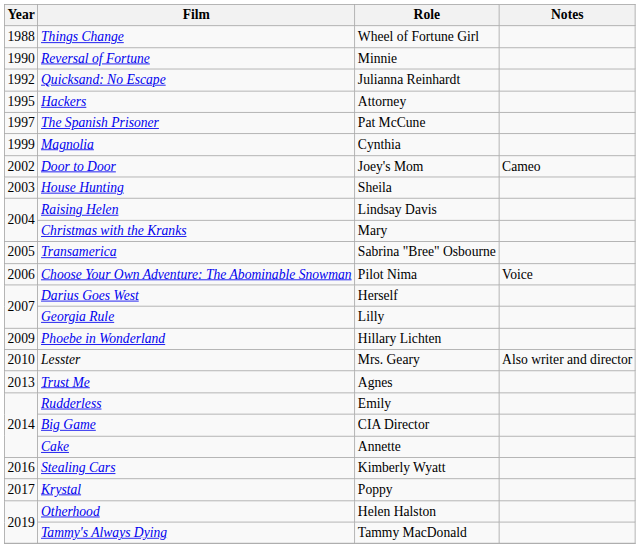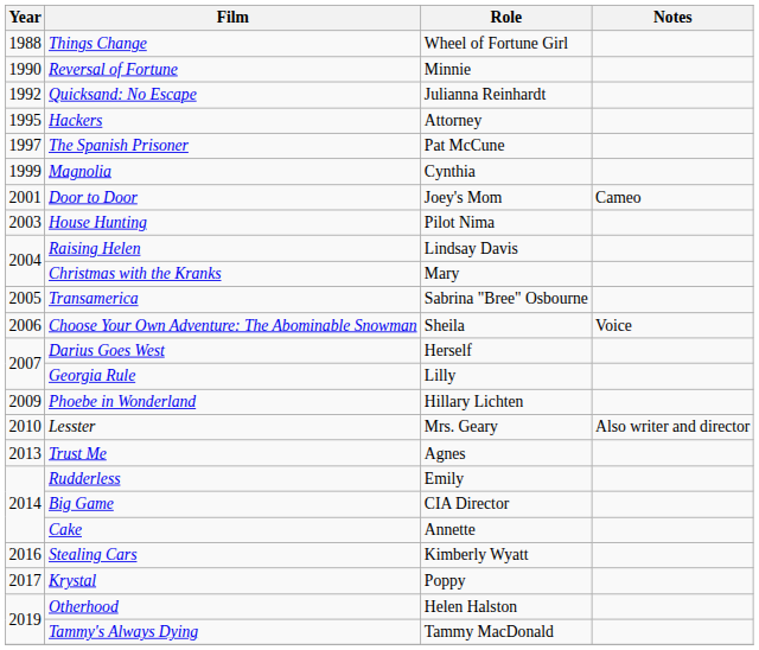 <table class="wikitable sortable">
 <tr>
 <th>Year</th>
 <th>Film</th>
 <th>Role</th>
 <th class="unsortable">Notes</th>
 </tr>
 <tr>
 <td>1988</td>
 <td><em><a href='#'>Things Change</a></em></td>
 <td>Wheel of Fortune Girl</td>
 <td></td>
 </tr>
 <tr>
 <td>1990</td>
 <td><em><a href='#'>Reversal of Fortune</a></em></td>
 <td>Minnie</td>
 <td></td>
 </tr>
 <tr>
 <td>1992</td>
 <td><em><a href='#'>Quicksand: No Escape</a></em></td>
 <td>Julianna Reinhardt</td>
 <td></td>
 </tr>
 <tr>
 <td>1995</td>
 <td><em><a href='#'>Hackers</a></em></td>
 <td>Attorney</td>
 <td></td>
 </tr>
 <tr>
 <td>1997</td>
 <td><em><a href='#'>The Spanish Prisoner</a></em></td>
 <td>Pat McCune</td>
 <td></td>
 </tr>
 <tr>
 <td>1999</td>
 <td><em><a href='#'>Magnolia</a></em></td>
 <td>Cynthia</td>
 <td></td>
 </tr>
 <tr>
-<td>2002</td>
+<td>2001</td>
 <td><em><a href='#'>Door to Door</a></em></td>
 <td>Joey's Mom</td>
 <td>Cameo</td>
 </tr>
 <tr>
 <td>2003</td>
 <td><em><a href='#'>House Hunting</a></em></td>
-<td>Sheila</td>
+<td>Pilot Nima</td>
 <td></td>
 </tr>
 <tr>
 <td rowspan="2">2004</td>
 <td><em><a href='#'>Raising Helen</a></em></td>
 <td>Lindsay Davis</td>
 <td></td>
 </tr>
 <tr>
 <td><em><a href='#'>Christmas with the Kranks</a></em></td>
 <td>Mary</td>
 <td></td>
 </tr>
 <tr>
 <td>2005</td>
 <td><em><a href='#'>Transamerica</a></em></td>
 <td>Sabrina "Bree" Osbourne</td>
 <td></td>
 </tr>
 <tr>
 <td>2006</td>
 <td><em><a href='#'>Choose Your Own Adventure: The Abominable Snowman</a></em></td>
-<td>Pilot Nima</td>
+<td>Sheila</td>
 <td>Voice</td>
 </tr>
 <tr>
 <td rowspan="2">2007</td>
 <td><em><a href='#'>Darius Goes West</a></em></td>
 <td>Herself</td>
 <td></td>
 </tr>
 <tr>
 <td><em><a href='#'>Georgia Rule</a></em></td>
 <td>Lilly</td>
 <td></td>
 </tr>
 <tr>
 <td>2009</td>
 <td><em><a href='#'>Phoebe in Wonderland</a></em></td>
 <td>Hillary Lichten</td>
 <td></td>
 </tr>
 <tr>
 <td>2010</td>
 <td><em>Lesster</em></td>
 <td>Mrs. Geary</td>
 <td>Also writer and director</td>
 </tr>
 <tr>
 <td>2013</td>
 <td><em><a href='#'>Trust Me</a></em></td>
 <td>Agnes</td>
 <td></td>
 </tr>
 <tr>
 <td rowspan="3">2014</td>
 <td><em><a href='#'>Rudderless</a></em></td>
 <td>Emily</td>
 <td></td>
 </tr>
 <tr>
 <td><em><a href='#'>Big Game</a></em></td>
 <td>CIA Director</td>
 <td></td>
 </tr>
 <tr>
 <td><em><a href='#'>Cake</a></em></td>
 <td>Annette</td>
 <td></td>
 </tr>
 <tr>
 <td>2016</td>
 <td><em><a href='#'>Stealing Cars</a></em></td>
 <td>Kimberly Wyatt</td>
 <td></td>
 </tr>
 <tr>
 <td>2017</td>
 <td><em><a href='#'>Krystal</a></em></td>
 <td>Poppy</td>
 <td></td>
 </tr>
 <tr>
 <td rowspan="2">2019</td>
 <td><em><a href='#'>Otherhood</a></em></td>
 <td>Helen Halston</td>
 <td></td>
 </tr>
 <tr>
 <td><em><a href='#'>Tammy's Always Dying</a></em></td>
 <td>Tammy MacDonald</td>
 <td></td>
 </tr>
 <tr>
 </tr>
 </table>
